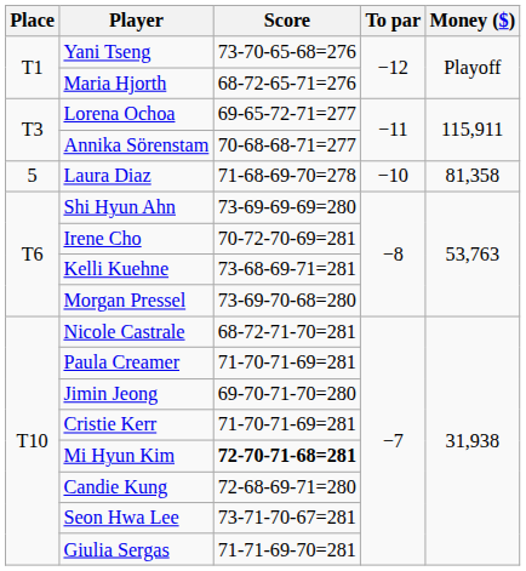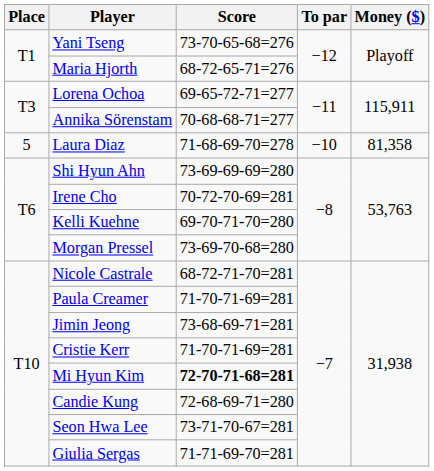 <table class="wikitable">
 <tr>
 <th>Place</th>
 <th>Player</th>
 <th>Score</th>
 <th>To par</th>
 <th>Money (<a href='#'>$</a>)</th>
 </tr>
 <tr>
 <td rowspan=2 align=center>T1</td>
 <td> <a href='#'>Yani Tseng</a></td>
 <td>73-70-65-68=276</td>
 <td rowspan=2 align=center>−12</td>
 <td rowspan=2 align=center>Playoff</td>
 </tr>
 <tr>
 <td> <a href='#'>Maria Hjorth</a></td>
 <td>68-72-65-71=276</td>
 </tr>
 <tr>
 <td rowspan=2 align=center>T3</td>
 <td> <a href='#'>Lorena Ochoa</a></td>
 <td>69-65-72-71=277</td>
 <td rowspan=2 align=center>−11</td>
 <td rowspan=2 align=center>115,911</td>
 </tr>
 <tr>
 <td> <a href='#'>Annika Sörenstam</a></td>
 <td>70-68-68-71=277</td>
 </tr>
 <tr>
 <td align=center>5</td>
 <td> <a href='#'>Laura Diaz</a></td>
 <td>71-68-69-70=278</td>
 <td align=center>−10</td>
 <td align=center>81,358</td>
 </tr>
 <tr>
 <td rowspan=4 align=center>T6</td>
 <td> <a href='#'>Shi Hyun Ahn</a></td>
 <td>73-69-69-69=280</td>
 <td rowspan=4 align=center>−8</td>
 <td rowspan=4 align=center>53,763</td>
 </tr>
 <tr>
 <td> <a href='#'>Irene Cho</a></td>
 <td>70-72-70-69=281</td>
 </tr>
 <tr>
 <td> <a href='#'>Kelli Kuehne</a></td>
-<td>73-68-69-71=281</td>
+<td>69-70-71-70=280</td>
 </tr>
 <tr>
 <td> <a href='#'>Morgan Pressel</a></td>
 <td>73-69-70-68=280</td>
 </tr>
 <tr>
 <td rowspan=8 align=center>T10</td>
 <td> <a href='#'>Nicole Castrale</a></td>
 <td>68-72-71-70=281</td>
 <td rowspan=8 align=center>−7</td>
 <td rowspan=8 align=center>31,938</td>
 </tr>
 <tr>
 <td> <a href='#'>Paula Creamer</a></td>
 <td>71-70-71-69=281</td>
 </tr>
 <tr>
 <td> <a href='#'>Jimin Jeong</a></td>
-<td>69-70-71-70=280</td>
+<td>73-68-69-71=281</td>
 </tr>
 <tr>
 <td> <a href='#'>Cristie Kerr</a></td>
 <td>71-70-71-69=281</td>
 </tr>
 <tr>
 <td> <a href='#'>Mi Hyun Kim</a></td>
 <td><strong>72-70-71-68=281</strong></td>
 </tr>
 <tr>
 <td> <a href='#'>Candie Kung</a></td>
 <td>72-68-69-71=280</td>
 </tr>
 <tr>
 <td> <a href='#'>Seon Hwa Lee</a></td>
 <td>73-71-70-67=281</td>
 </tr>
 <tr>
 <td> <a href='#'>Giulia Sergas</a></td>
 <td>71-71-69-70=281</td>
 </tr>
 </table>
